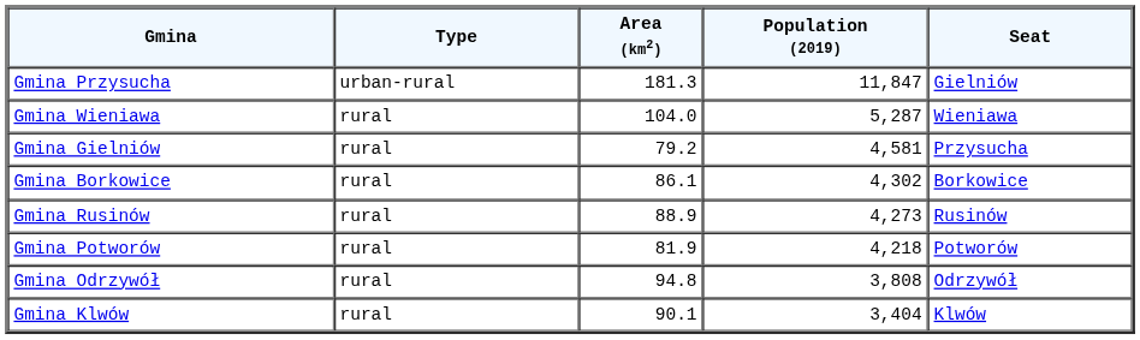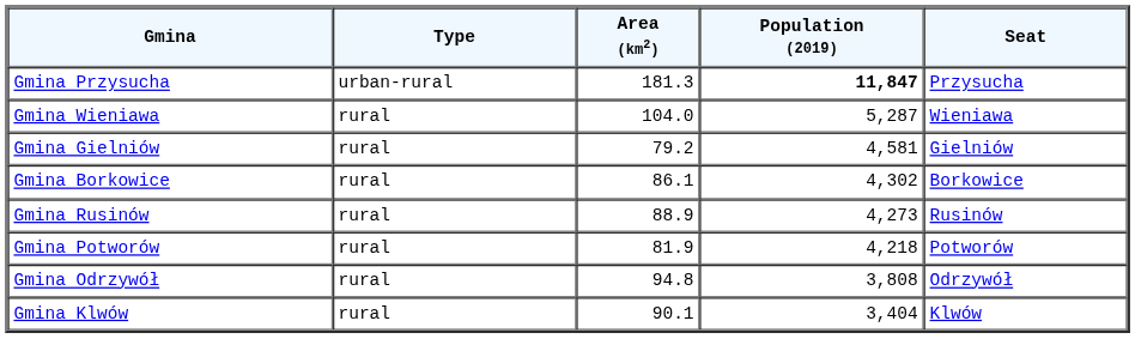 <table width="60%" border="2" cellpadding="3" cellspacing="0" style="font-size:90%;line-height:120%;">
 <tr bgcolor="F0F8FF">
 <td style="text-align:center;"><strong>Gmina</strong></td>
 <td style="text-align:center;"><strong>Type</strong></td>
 <td style="text-align:center;"><strong>Area<br><small>(km<sup>2</sup>)</small></strong></td>
 <td style="text-align:center;"><strong>Population<br><small>(2019)</small></strong></td>
 <td style="text-align:center;"><strong>Seat</strong></td>
 </tr>
 <tr>
 <td><a href='#'>Gmina Przysucha</a></td>
 <td>urban-rural</td>
 <td style="text-align:right;">181.3</td>
-<td style="text-align:right;">11,847</td>
-<td><a href='#'>Gielniów</a></td>
+<td style="text-align:right;"><strong>11,847</strong></td>
+<td><a href='#'>Przysucha</a></td>
 </tr>
 <tr>
 <td><a href='#'>Gmina Wieniawa</a></td>
 <td>rural</td>
 <td style="text-align:right;">104.0</td>
 <td style="text-align:right;">5,287</td>
 <td><a href='#'>Wieniawa</a></td>
 </tr>
 <tr>
 <td><a href='#'>Gmina Gielniów</a></td>
 <td>rural</td>
 <td style="text-align:right;">79.2</td>
 <td style="text-align:right;">4,581</td>
-<td><a href='#'>Przysucha</a></td>
+<td><a href='#'>Gielniów</a></td>
 </tr>
 <tr>
 <td><a href='#'>Gmina Borkowice</a></td>
 <td>rural</td>
 <td style="text-align:right;">86.1</td>
 <td style="text-align:right;">4,302</td>
 <td><a href='#'>Borkowice</a></td>
 </tr>
 <tr>
 <td><a href='#'>Gmina Rusinów</a></td>
 <td>rural</td>
 <td style="text-align:right;">88.9</td>
 <td style="text-align:right;">4,273</td>
 <td><a href='#'>Rusinów</a></td>
 </tr>
 <tr>
 <td><a href='#'>Gmina Potworów</a></td>
 <td>rural</td>
 <td style="text-align:right;">81.9</td>
 <td style="text-align:right;">4,218</td>
 <td><a href='#'>Potworów</a></td>
 </tr>
 <tr>
 <td><a href='#'>Gmina Odrzywół</a></td>
 <td>rural</td>
 <td style="text-align:right;">94.8</td>
 <td style="text-align:right;">3,808</td>
 <td><a href='#'>Odrzywół</a></td>
 </tr>
 <tr>
 <td><a href='#'>Gmina Klwów</a></td>
 <td>rural</td>
 <td style="text-align:right;">90.1</td>
 <td style="text-align:right;">3,404</td>
 <td><a href='#'>Klwów</a></td>
 </tr>
 <tr>
 </tr>
 </table>
